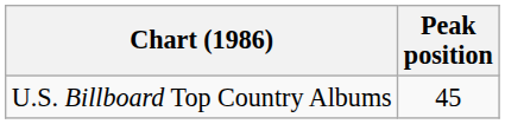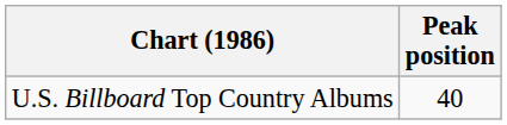 <table class="wikitable">
 <tr>
 <th>Chart (1986)</th>
 <th>Peak<br>position</th>
 </tr>
 <tr>
 <td>U.S. <em>Billboard</em> Top Country Albums</td>
-<td align="center">45</td>
+<td align="center">40</td>
 </tr>
 </table>
